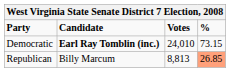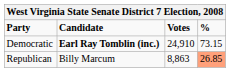 <table class="wikitable">
 <tr>
 <th colspan="4">West Virginia State Senate District 7 Election, 2008</th>
 </tr>
 <tr>
 <td><strong>Party</strong></td>
 <td><strong>Candidate</strong></td>
 <td><strong>Votes</strong></td>
 <td><strong>%</strong></td>
 </tr>
 <tr>
 <td>Democratic</td>
 <td><strong>Earl Ray Tomblin (inc.)</strong></td>
-<td>24,010</td>
+<td>24,910</td>
 <td>73.15</td>
 </tr>
 <tr>
 <td>Republican</td>
 <td>Billy Marcum</td>
-<td>8,813</td>
+<td>8,863</td>
 <td style="background: lightsalmon;">26.85</td>
 </tr>
 </table>
